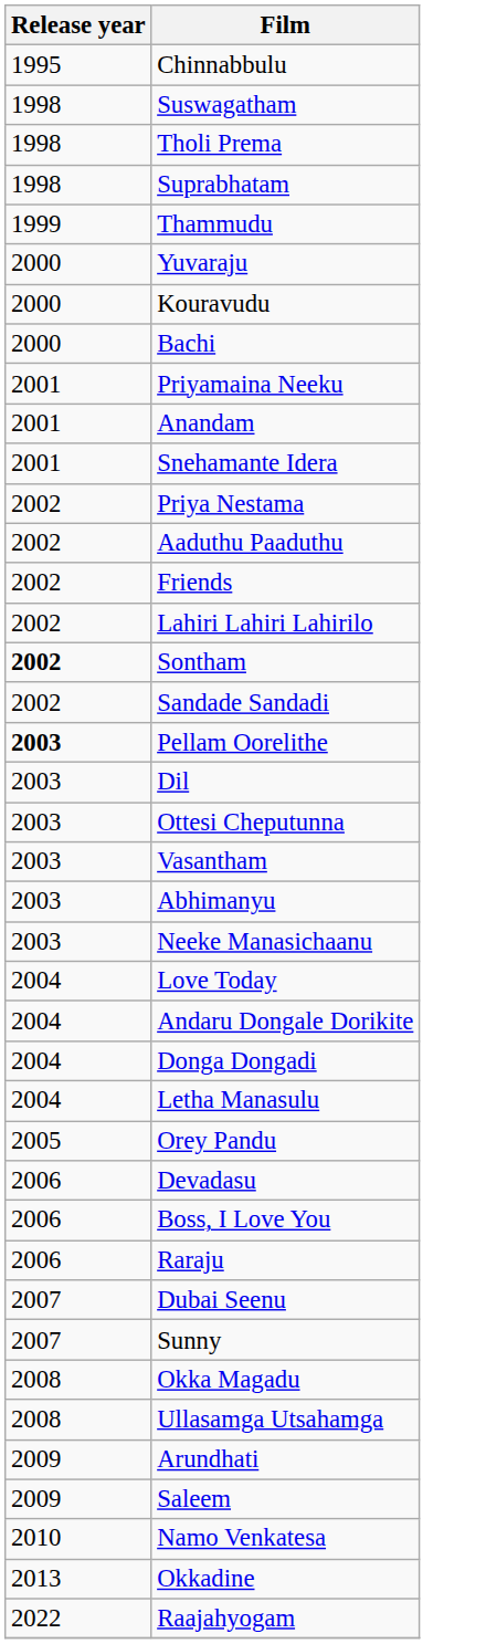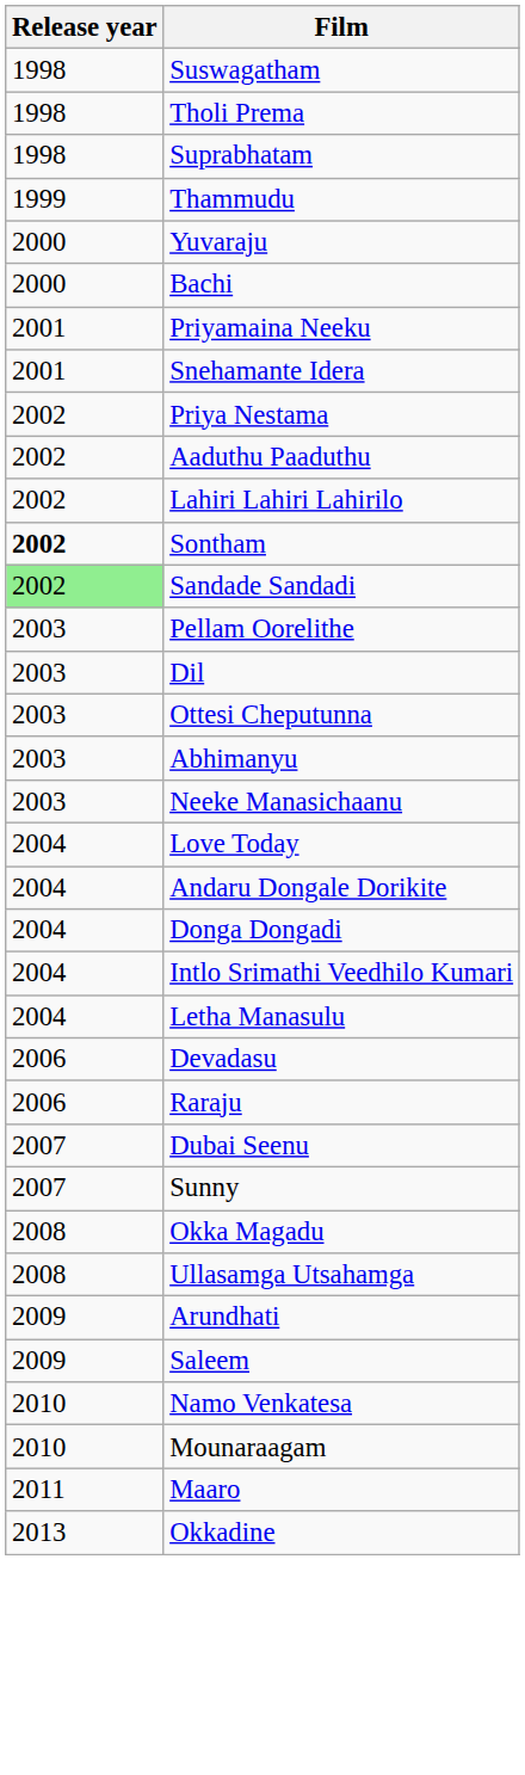 <table class="wikitable">
 <tr>
 <th>Release year</th>
 <th>Film</th>
-</tr>
-<tr>
-<td>1995</td>
-<td>Chinnabbulu</td>
 </tr>
 <tr>
 <td>1998</td>
 <td><a href='#'>Suswagatham</a></td>
 </tr>
 <tr>
 <td>1998</td>
 <td><a href='#'>Tholi Prema</a></td>
 </tr>
 <tr>
 <td>1998</td>
 <td><a href='#'>Suprabhatam</a></td>
 </tr>
 <tr>
 <td>1999</td>
 <td><a href='#'>Thammudu</a></td>
 </tr>
 <tr>
 <td>2000</td>
 <td><a href='#'>Yuvaraju</a></td>
 </tr>
 <tr>
 <td>2000</td>
-<td>Kouravudu</td>
-</tr>
-<tr>
-<td>2000</td>
 <td><a href='#'>Bachi</a></td>
 </tr>
 <tr>
 <td>2001</td>
 <td><a href='#'>Priyamaina Neeku</a></td>
-</tr>
-<tr>
-<td>2001</td>
-<td><a href='#'>Anandam</a></td>
 </tr>
 <tr>
 <td>2001</td>
 <td><a href='#'>Snehamante Idera</a></td>
 </tr>
 <tr>
 <td>2002</td>
 <td><a href='#'>Priya Nestama</a></td>
 </tr>
 <tr>
 <td>2002</td>
 <td><a href='#'>Aaduthu Paaduthu</a></td>
 </tr>
 <tr>
 <td>2002</td>
-<td><a href='#'>Friends</a></td>
-</tr>
-<tr>
-<td>2002</td>
 <td><a href='#'>Lahiri Lahiri Lahirilo</a></td>
 </tr>
 <tr>
 <td><strong>2002</strong></td>
 <td><a href='#'>Sontham</a></td>
 </tr>
 <tr>
-<td>2002</td>
+<td style="background: lightgreen;">2002</td>
 <td><a href='#'>Sandade Sandadi</a></td>
 </tr>
 <tr>
-<td><strong>2003</strong></td>
+<td>2003</td>
 <td><a href='#'>Pellam Oorelithe</a></td>
 </tr>
 <tr>
 <td>2003</td>
 <td><a href='#'>Dil</a></td>
 </tr>
 <tr>
 <td>2003</td>
 <td><a href='#'>Ottesi Cheputunna</a></td>
-</tr>
-<tr>
-<td>2003</td>
-<td><a href='#'>Vasantham</a></td>
 </tr>
 <tr>
 <td>2003</td>
 <td><a href='#'>Abhimanyu</a></td>
 </tr>
 <tr>
 <td>2003</td>
 <td><a href='#'>Neeke Manasichaanu</a></td>
 </tr>
 <tr>
 <td>2004</td>
 <td><a href='#'>Love Today</a></td>
 </tr>
 <tr>
 <td>2004</td>
 <td><a href='#'>Andaru Dongale Dorikite</a></td>
 </tr>
 <tr>
 <td>2004</td>
 <td><a href='#'>Donga Dongadi</a></td>
 </tr>
 <tr>
 <td>2004</td>
-<td><a href='#'>Letha Manasulu</a></td>
+<td><a href='#'>Intlo Srimathi Veedhilo Kumari</a></td>
 </tr>
 <tr>
-<td>2005</td>
-<td><a href='#'>Orey Pandu</a></td>
+<td>2004</td>
+<td><a href='#'>Letha Manasulu</a></td>
 </tr>
 <tr>
 <td>2006</td>
 <td><a href='#'>Devadasu</a></td>
-</tr>
-<tr>
-<td>2006</td>
-<td><a href='#'>Boss, I Love You</a></td>
 </tr>
 <tr>
 <td>2006</td>
 <td><a href='#'>Raraju</a></td>
 </tr>
 <tr>
 <td>2007</td>
 <td><a href='#'>Dubai Seenu</a></td>
 </tr>
 <tr>
 <td>2007</td>
 <td>Sunny</td>
 </tr>
 <tr>
 <td>2008</td>
 <td><a href='#'>Okka Magadu</a></td>
 </tr>
 <tr>
 <td>2008</td>
 <td><a href='#'>Ullasamga Utsahamga</a></td>
 </tr>
 <tr>
 <td>2009</td>
 <td><a href='#'>Arundhati</a></td>
 </tr>
 <tr>
 <td>2009</td>
 <td><a href='#'>Saleem</a></td>
 </tr>
 <tr>
 <td>2010</td>
 <td><a href='#'>Namo Venkatesa</a></td>
 </tr>
 <tr>
+<td>2010</td>
+<td>Mounaraagam</td>
+</tr>
+<tr>
+<td>2011</td>
+<td><a href='#'>Maaro</a></td>
+</tr>
+<tr>
 <td>2013</td>
 <td><a href='#'>Okkadine</a></td>
 </tr>
 <tr>
-<td>2022</td>
-<td><a href='#'>Raajahyogam</a></td>
-</tr>
-<tr>
 </tr>
 </table>
